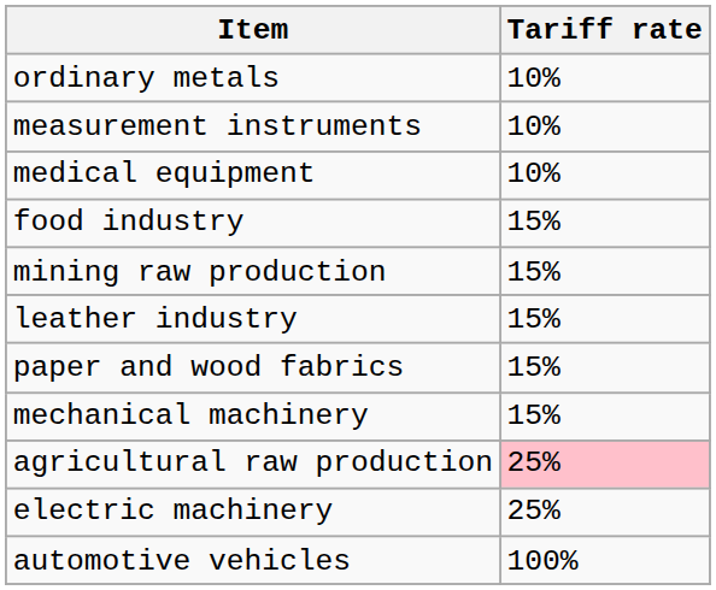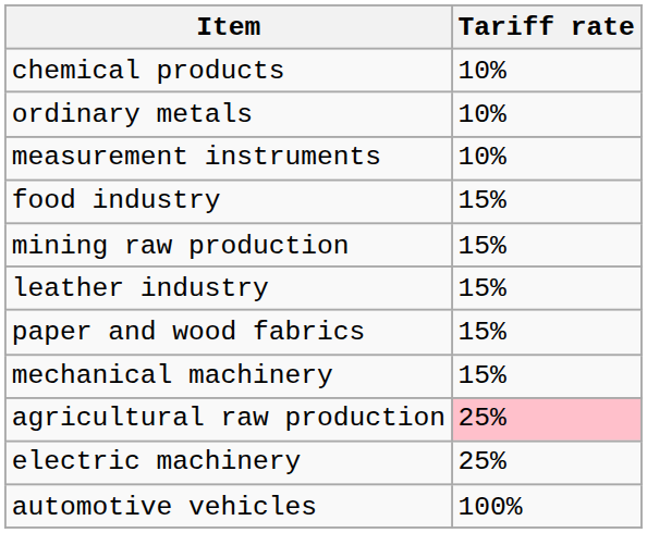 <table class="wikitable">
 <tr>
 <th>Item</th>
 <th>Tariff rate</th>
+</tr>
+<tr>
+<td>chemical products</td>
+<td>10%</td>
 </tr>
 <tr>
 <td>ordinary metals</td>
 <td>10%</td>
 </tr>
 <tr>
 <td>measurement instruments</td>
-<td>10%</td>
-</tr>
-<tr>
-<td>medical equipment</td>
 <td>10%</td>
 </tr>
 <tr>
 <td>food industry</td>
 <td>15%</td>
 </tr>
 <tr>
 <td>mining raw production</td>
 <td>15%</td>
 </tr>
 <tr>
 <td>leather industry</td>
 <td>15%</td>
 </tr>
 <tr>
 <td>paper and wood fabrics</td>
 <td>15%</td>
 </tr>
 <tr>
 <td>mechanical machinery</td>
 <td>15%</td>
 </tr>
 <tr>
 <td>agricultural raw production</td>
 <td style="background: pink;">25%</td>
 </tr>
 <tr>
 <td>electric machinery</td>
 <td>25%</td>
 </tr>
 <tr>
 <td>automotive vehicles</td>
 <td>100%</td>
 </tr>
 </table>
